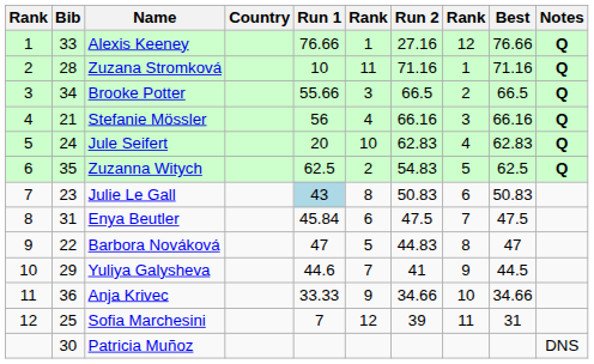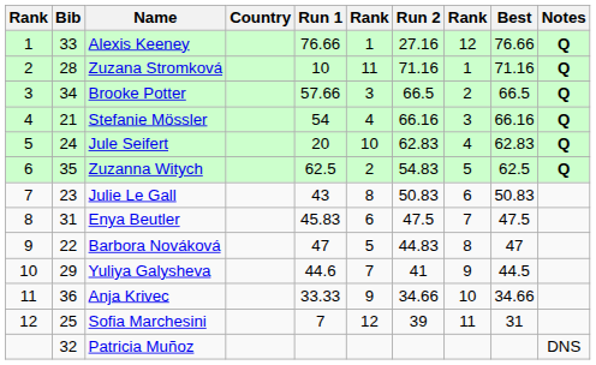 <table class="wikitable sortable" style="text-align:center">
 <tr>
 <th>Rank</th>
 <th>Bib</th>
 <th>Name</th>
 <th>Country</th>
 <th>Run 1</th>
 <th>Rank</th>
 <th>Run 2</th>
 <th>Rank</th>
 <th>Best</th>
 <th>Notes</th>
 </tr>
 <tr bgcolor=ccffcc>
 <td>1</td>
 <td>33</td>
 <td align=left><a href='#'>Alexis Keeney</a></td>
 <td align=left></td>
 <td>76.66</td>
 <td>1</td>
 <td>27.16</td>
 <td>12</td>
 <td>76.66</td>
 <td><strong>Q</strong></td>
 </tr>
 <tr bgcolor=ccffcc>
 <td>2</td>
 <td>28</td>
 <td align=left><a href='#'>Zuzana Stromková</a></td>
 <td align=left></td>
 <td>10</td>
 <td>11</td>
 <td>71.16</td>
 <td>1</td>
 <td>71.16</td>
 <td><strong>Q</strong></td>
 </tr>
 <tr bgcolor=ccffcc>
 <td>3</td>
 <td>34</td>
 <td align=left><a href='#'>Brooke Potter</a></td>
 <td align=left></td>
-<td>55.66</td>
+<td>57.66</td>
 <td>3</td>
 <td>66.5</td>
 <td>2</td>
 <td>66.5</td>
 <td><strong>Q</strong></td>
 </tr>
 <tr bgcolor=ccffcc>
 <td>4</td>
 <td>21</td>
 <td align=left><a href='#'>Stefanie Mössler</a></td>
 <td align=left></td>
-<td>56</td>
+<td>54</td>
 <td>4</td>
 <td>66.16</td>
 <td>3</td>
 <td>66.16</td>
 <td><strong>Q</strong></td>
 </tr>
 <tr bgcolor=ccffcc>
 <td>5</td>
 <td>24</td>
 <td align=left><a href='#'>Jule Seifert</a></td>
 <td align=left></td>
 <td>20</td>
 <td>10</td>
 <td>62.83</td>
 <td>4</td>
 <td>62.83</td>
 <td><strong>Q</strong></td>
 </tr>
 <tr bgcolor=ccffcc>
 <td>6</td>
 <td>35</td>
 <td align=left><a href='#'>Zuzanna Witych</a></td>
 <td align=left></td>
 <td>62.5</td>
 <td>2</td>
 <td>54.83</td>
 <td>5</td>
 <td>62.5</td>
 <td><strong>Q</strong></td>
 </tr>
 <tr>
 <td>7</td>
 <td>23</td>
 <td align=left><a href='#'>Julie Le Gall</a></td>
 <td align=left></td>
-<td style="background: lightblue;">43</td>
+<td>43</td>
 <td>8</td>
 <td>50.83</td>
 <td>6</td>
 <td>50.83</td>
 <td></td>
 </tr>
 <tr>
 <td>8</td>
 <td>31</td>
 <td align=left><a href='#'>Enya Beutler</a></td>
 <td align=left></td>
-<td>45.84</td>
+<td>45.83</td>
 <td>6</td>
 <td>47.5</td>
 <td>7</td>
 <td>47.5</td>
 <td></td>
 </tr>
 <tr>
 <td>9</td>
 <td>22</td>
 <td align=left><a href='#'>Barbora Nováková</a></td>
 <td align=left></td>
 <td>47</td>
 <td>5</td>
 <td>44.83</td>
 <td>8</td>
 <td>47</td>
 <td></td>
 </tr>
 <tr>
 <td>10</td>
 <td>29</td>
 <td align=left><a href='#'>Yuliya Galysheva</a></td>
 <td align=left></td>
 <td>44.6</td>
 <td>7</td>
 <td>41</td>
 <td>9</td>
 <td>44.5</td>
 <td></td>
 </tr>
 <tr>
 <td>11</td>
 <td>36</td>
 <td align=left><a href='#'>Anja Krivec</a></td>
 <td align=left></td>
 <td>33.33</td>
 <td>9</td>
 <td>34.66</td>
 <td>10</td>
 <td>34.66</td>
 <td></td>
 </tr>
 <tr>
 <td>12</td>
 <td>25</td>
 <td align=left><a href='#'>Sofia Marchesini</a></td>
 <td align=left></td>
 <td>7</td>
 <td>12</td>
 <td>39</td>
 <td>11</td>
 <td>31</td>
 <td></td>
 </tr>
 <tr>
 <td></td>
-<td>30</td>
+<td>32</td>
 <td align=left><a href='#'>Patricia Muñoz</a></td>
 <td align=left></td>
 <td></td>
 <td></td>
 <td></td>
 <td></td>
 <td></td>
 <td>DNS</td>
 </tr>
 </table>
